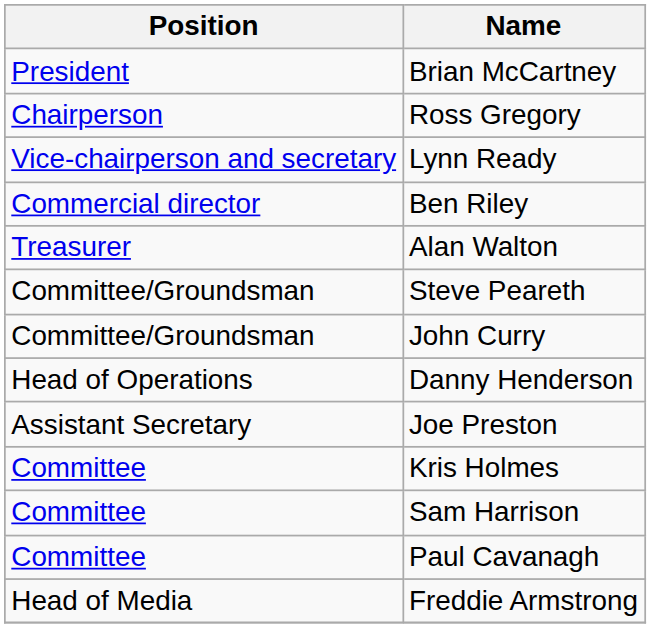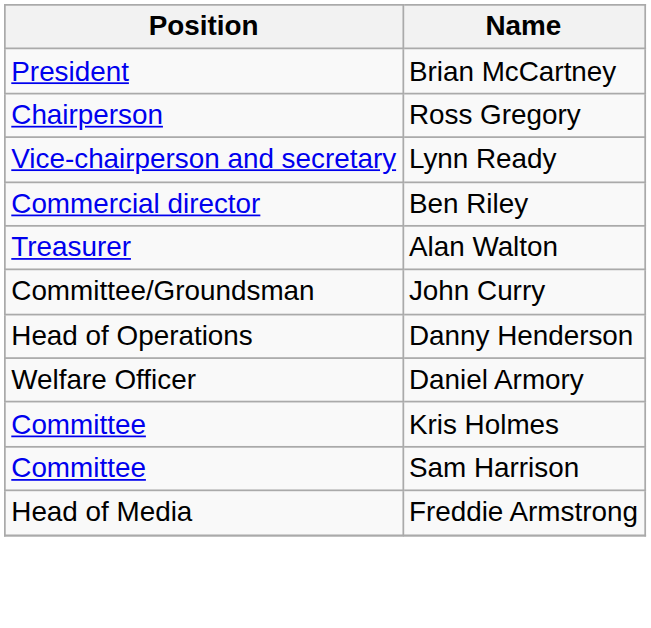 <table class="wikitable">
 <tr>
 <th>Position</th>
 <th>Name</th>
 </tr>
 <tr>
 <td><a href='#'>President</a></td>
 <td>Brian McCartney</td>
 </tr>
 <tr>
 <td><a href='#'>Chairperson</a></td>
 <td>Ross Gregory</td>
 </tr>
 <tr>
 <td><a href='#'>Vice-chairperson and secretary</a></td>
 <td>Lynn Ready</td>
 </tr>
 <tr>
 <td><a href='#'>Commercial director</a></td>
 <td>Ben Riley</td>
 </tr>
 <tr>
 <td><a href='#'>Treasurer</a></td>
 <td>Alan Walton</td>
 </tr>
 <tr>
 <td>Committee/Groundsman</td>
-<td>Steve Peareth</td>
-</tr>
-<tr>
-<td>Committee/Groundsman</td>
 <td>John Curry</td>
 </tr>
 <tr>
 <td>Head of Operations</td>
 <td>Danny Henderson</td>
 </tr>
 <tr>
-<td>Assistant Secretary</td>
-<td>Joe Preston</td>
+<td>Welfare Officer</td>
+<td>Daniel Armory</td>
 </tr>
 <tr>
 <td><a href='#'>Committee</a></td>
 <td>Kris Holmes</td>
 </tr>
 <tr>
 <td><a href='#'>Committee</a></td>
 <td>Sam Harrison</td>
 </tr>
 <tr>
-<td><a href='#'>Committee</a></td>
-<td>Paul Cavanagh</td>
-</tr>
-<tr>
 <td>Head of Media</td>
 <td>Freddie Armstrong</td>
 </tr>
 <tr>
 </tr>
 </table>
